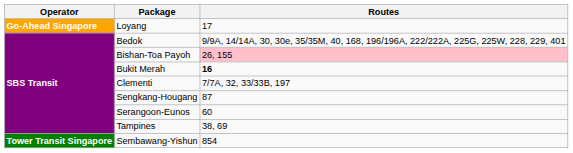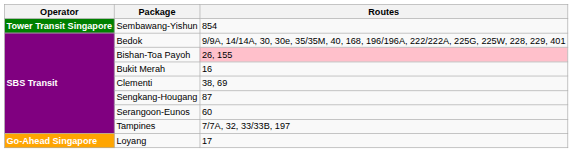 <table class="wikitable" style="font-size:85%; text-align: left">
 <tr>
 <th>Operator</th>
 <th>Package</th>
 <th>Routes</th>
 </tr>
 <tr>
-<td style="background-color:#FFA500; color: white"><strong>Go-Ahead Singapore</strong></td>
-<td>Loyang</td>
-<td>17</td>
+<td style="background-color:#008000; color: white"><strong>Tower Transit Singapore</strong></td>
+<td>Sembawang-Yishun</td>
+<td>854</td>
 </tr>
 <tr>
 <td rowspan=7 style="background-color:#800080; color: white"><strong>SBS Transit</strong></td>
 <td>Bedok</td>
 <td>9/9A, 14/14A, 30, 30e, 35/35M, 40, 168, 196/196A, 222/222A, 225G, 225W, 228, 229, 401</td>
 </tr>
 <tr>
 <td>Bishan-Toa Payoh</td>
 <td style="background: pink;">26, 155</td>
 </tr>
 <tr>
 <td>Bukit Merah</td>
-<td><strong>16</strong></td>
+<td>16</td>
 </tr>
 <tr>
 <td>Clementi</td>
-<td>7/7A, 32, 33/33B, 197</td>
+<td>38, 69</td>
 </tr>
 <tr>
 <td>Sengkang-Hougang</td>
 <td>87</td>
 </tr>
 <tr>
 <td>Serangoon-Eunos</td>
 <td>60</td>
 </tr>
 <tr>
 <td>Tampines</td>
-<td>38, 69</td>
+<td>7/7A, 32, 33/33B, 197</td>
 </tr>
 <tr>
-<td style="background-color:#008000; color: white"><strong>Tower Transit Singapore</strong></td>
-<td>Sembawang-Yishun</td>
-<td>854</td>
+<td style="background-color:#FFA500; color: white"><strong>Go-Ahead Singapore</strong></td>
+<td>Loyang</td>
+<td>17</td>
 </tr>
 </table>
